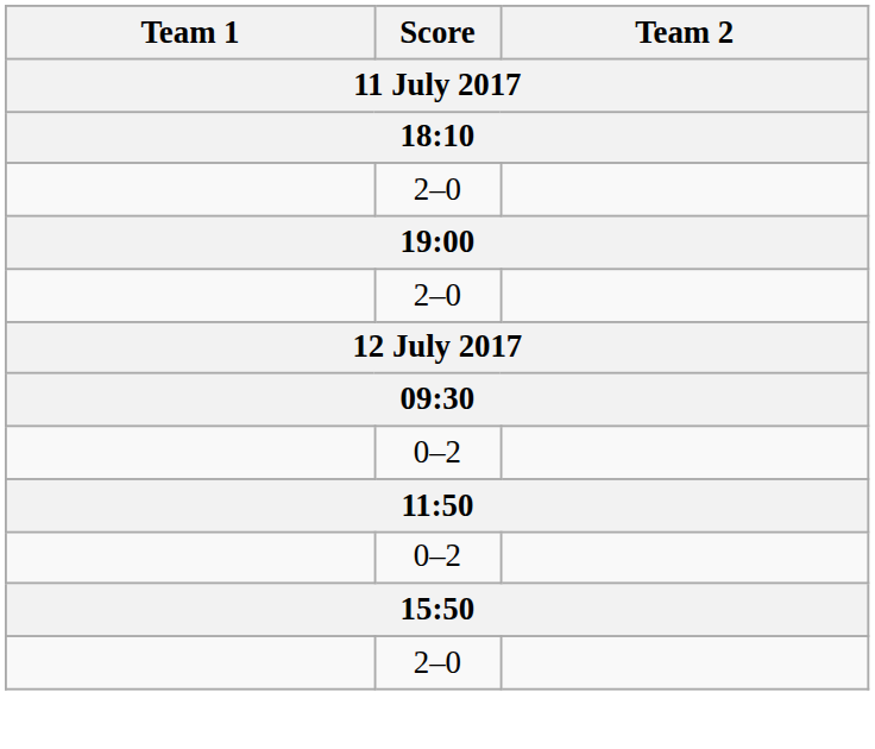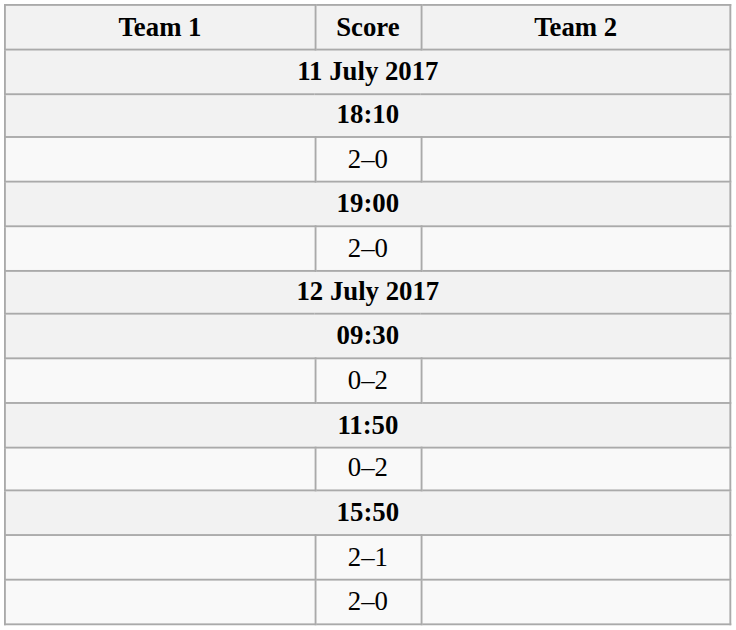 <table class="wikitable" style="text-align: center; font-size:90% ">
 <tr>
 <th align="right" width="160">Team 1</th>
 <th width="50">Score</th>
 <th align="left" width="160">Team 2</th>
 </tr>
 <tr>
 <th colspan=3>11 July 2017</th>
 </tr>
 <tr>
 <th colspan=3>18:10</th>
 </tr>
 <tr>
 <td align=right></td>
 <td align=center>2–0</td>
 <td align=left></td>
 </tr>
 <tr>
 <th colspan=3>19:00</th>
 </tr>
 <tr>
 <td align=right></td>
 <td align=center>2–0</td>
 <td align=left></td>
 </tr>
 <tr>
 <th colspan=3>12 July 2017</th>
 </tr>
 <tr>
 <th colspan=3>09:30</th>
 </tr>
 <tr>
 <td align=right></td>
 <td align=center>0–2</td>
 <td align=left></td>
 </tr>
 <tr>
 <th colspan=3>11:50</th>
 </tr>
 <tr>
 <td align=right></td>
 <td align=center>0–2</td>
 <td align=left></td>
 </tr>
 <tr>
 <th colspan=3>15:50</th>
 </tr>
 <tr>
 <td align=right></td>
+<td align=center>2–1</td>
+<td align=left></td>
+</tr>
+<tr>
+<td align=right></td>
 <td align=center>2–0</td>
 <td align=left></td>
 </tr>
 </table>
